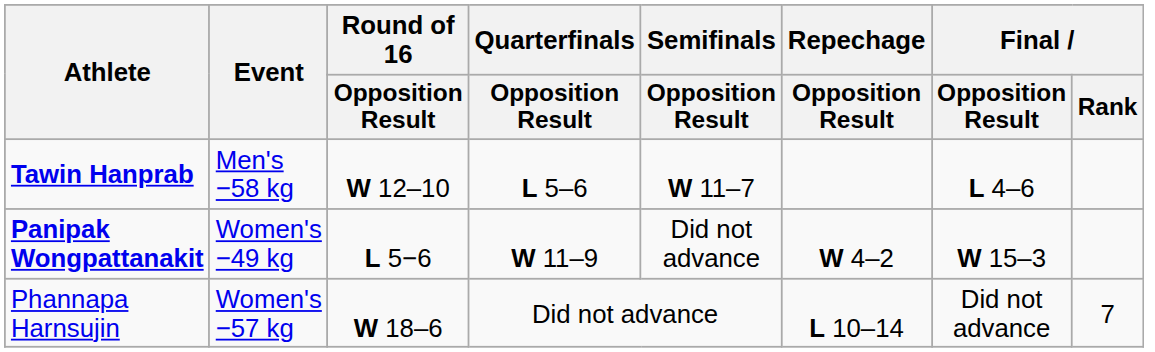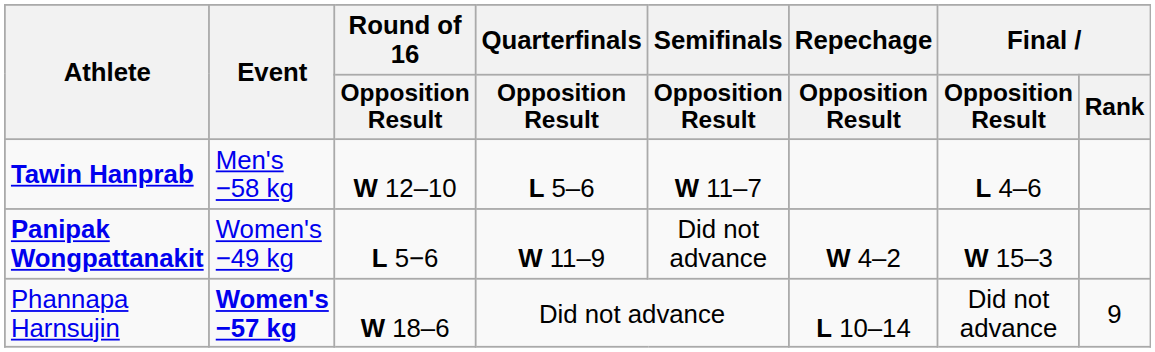 <table class="wikitable" style="font-size:90%;">
 <tr>
 <th rowspan=2>Athlete</th>
 <th rowspan=2>Event</th>
 <th>Round of 16</th>
 <th>Quarterfinals</th>
 <th>Semifinals</th>
 <th>Repechage</th>
 <th colspan=2>Final / </th>
 </tr>
 <tr style="font-size:95%">
 <th>Opposition<br>Result</th>
 <th>Opposition<br>Result</th>
 <th>Opposition<br>Result</th>
 <th>Opposition<br>Result</th>
 <th>Opposition<br>Result</th>
 <th>Rank</th>
 </tr>
 <tr align=center>
 <td align=left><strong><a href='#'>Tawin Hanprab</a></strong></td>
 <td align=left><a href='#'>Men's −58 kg</a></td>
 <td><br><strong>W</strong> 12–10</td>
 <td><br><strong>L</strong> 5–6</td>
 <td><br><strong>W</strong> 11–7</td>
 <td></td>
 <td><br><strong>L</strong> 4–6</td>
 <td></td>
 </tr>
 <tr align=center>
 <td align=left><strong><a href='#'>Panipak Wongpattanakit</a></strong></td>
 <td align=left><a href='#'>Women's −49 kg</a></td>
 <td><br><strong>L</strong> 5−6</td>
 <td><br><strong>W</strong> 11–9</td>
 <td>Did not advance</td>
 <td><br><strong>W</strong> 4–2</td>
 <td><br><strong>W</strong> 15–3 </td>
 <td></td>
 </tr>
 <tr align=center>
 <td align=left><a href='#'>Phannapa Harnsujin</a></td>
-<td align=left><a href='#'>Women's −57 kg</a></td>
+<td align=left><strong><a href='#'>Women's −57 kg</a></strong></td>
 <td><br><strong>W</strong> 18–6 </td>
 <td colspan=2>Did not advance</td>
 <td><br><strong>L</strong> 10–14</td>
 <td>Did not advance</td>
-<td>7</td>
+<td>9</td>
 </tr>
 </table>
